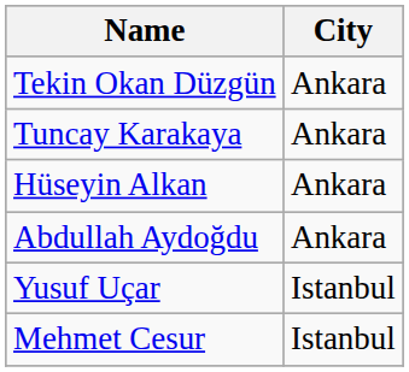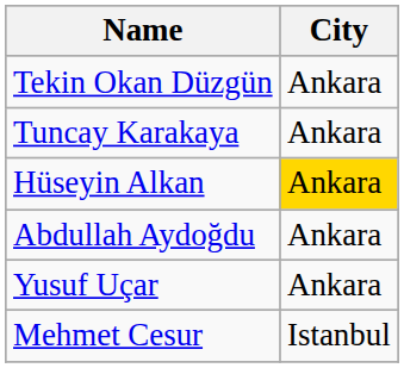 <table class="wikitable">
 <tr>
 <th>Name</th>
 <th>City</th>
 </tr>
 <tr>
 <td><a href='#'>Tekin Okan Düzgün</a></td>
 <td>Ankara</td>
 </tr>
 <tr>
 <td><a href='#'>Tuncay Karakaya</a></td>
 <td>Ankara</td>
 </tr>
 <tr>
 <td><a href='#'>Hüseyin Alkan</a></td>
-<td>Ankara</td>
+<td style="background: gold;">Ankara</td>
 </tr>
 <tr>
 <td><a href='#'>Abdullah Aydoğdu</a></td>
 <td>Ankara</td>
 </tr>
 <tr>
 <td><a href='#'>Yusuf Uçar</a></td>
-<td>Istanbul</td>
+<td>Ankara</td>
 </tr>
 <tr>
 <td><a href='#'>Mehmet Cesur</a></td>
 <td>Istanbul</td>
 </tr>
 </table>
